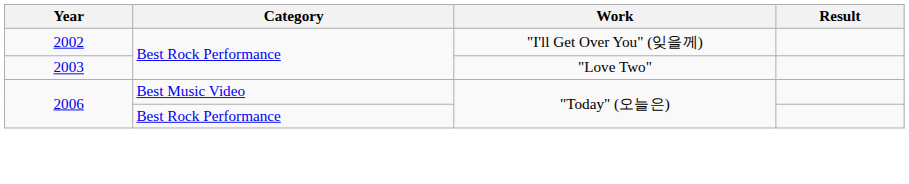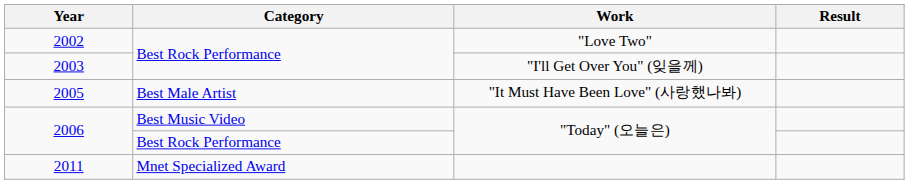 <table | width="75%" class="wikitable sortable">
 <tr>
 <th width="10%">Year</th>
 <th width="25%">Category</th>
 <th width="25%">Work</th>
 <th width="10%">Result</th>
 </tr>
 <tr>
 <td align="center"><a href='#'>2002</a></td>
 <td rowspan=2><a href='#'>Best Rock Performance</a></td>
+<td align="center">"Love Two"</td>
+<td></td>
+</tr>
+<tr>
+<td align="center"><a href='#'>2003</a></td>
 <td align=center>"I'll Get Over You" (잊을께)</td>
 <td></td>
 </tr>
 <tr>
-<td align="center"><a href='#'>2003</a></td>
-<td align="center">"Love Two"</td>
+<td align="center"><a href='#'>2005</a></td>
+<td><a href='#'>Best Male Artist</a></td>
+<td align=center>"It Must Have Been Love" (사랑했나봐)</td>
 <td></td>
 </tr>
 <tr>
 <td align="center" rowspan=2><a href='#'>2006</a></td>
 <td><a href='#'>Best Music Video</a></td>
 <td rowspan=2 align=center>"Today" (오늘은)</td>
 <td></td>
 </tr>
 <tr>
 <td><a href='#'>Best Rock Performance</a></td>
 <td></td>
 </tr>
+<tr>
+<td align="center"><a href='#'>2011</a></td>
+<td><a href='#'>Mnet Specialized Award</a></td>
+<td></td>
+<td></td>
+</tr>
 </table>
